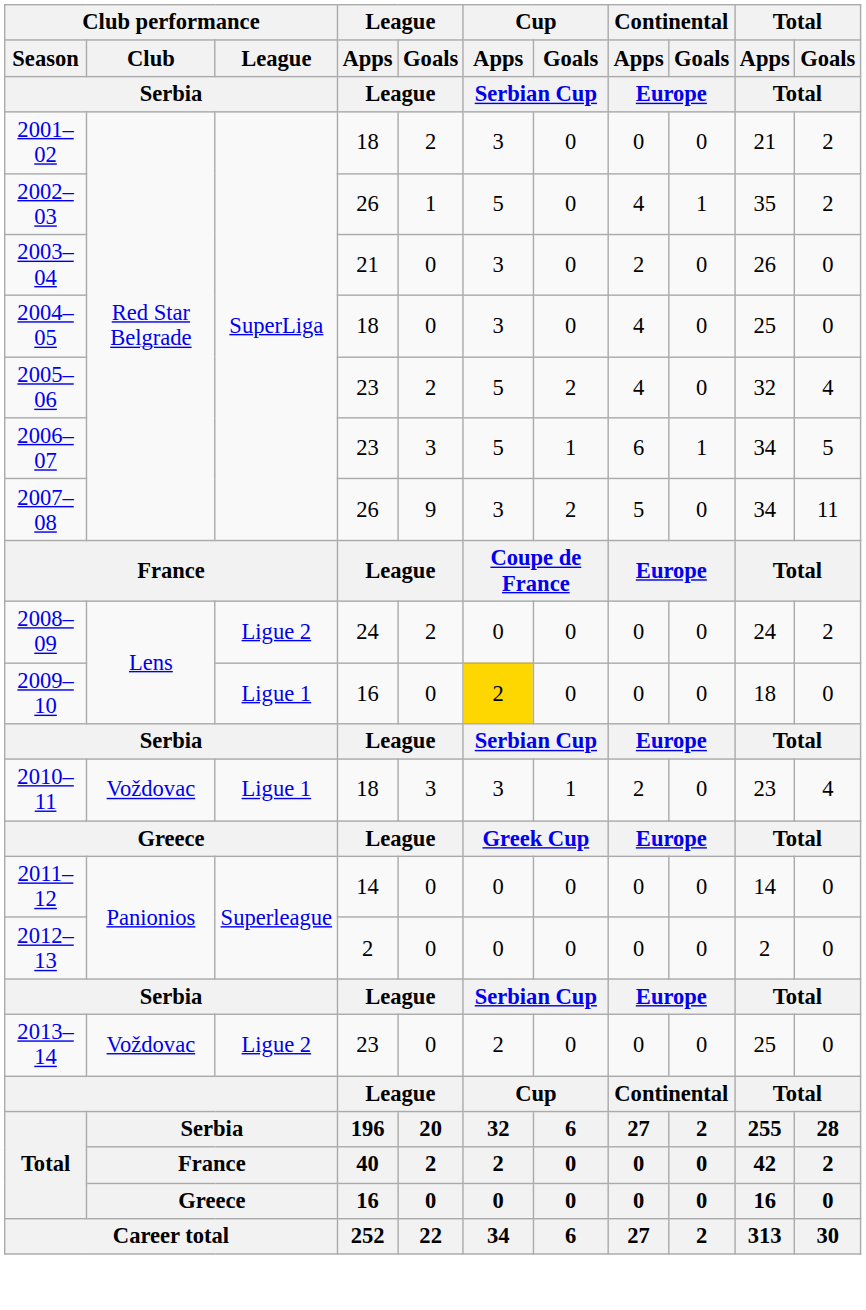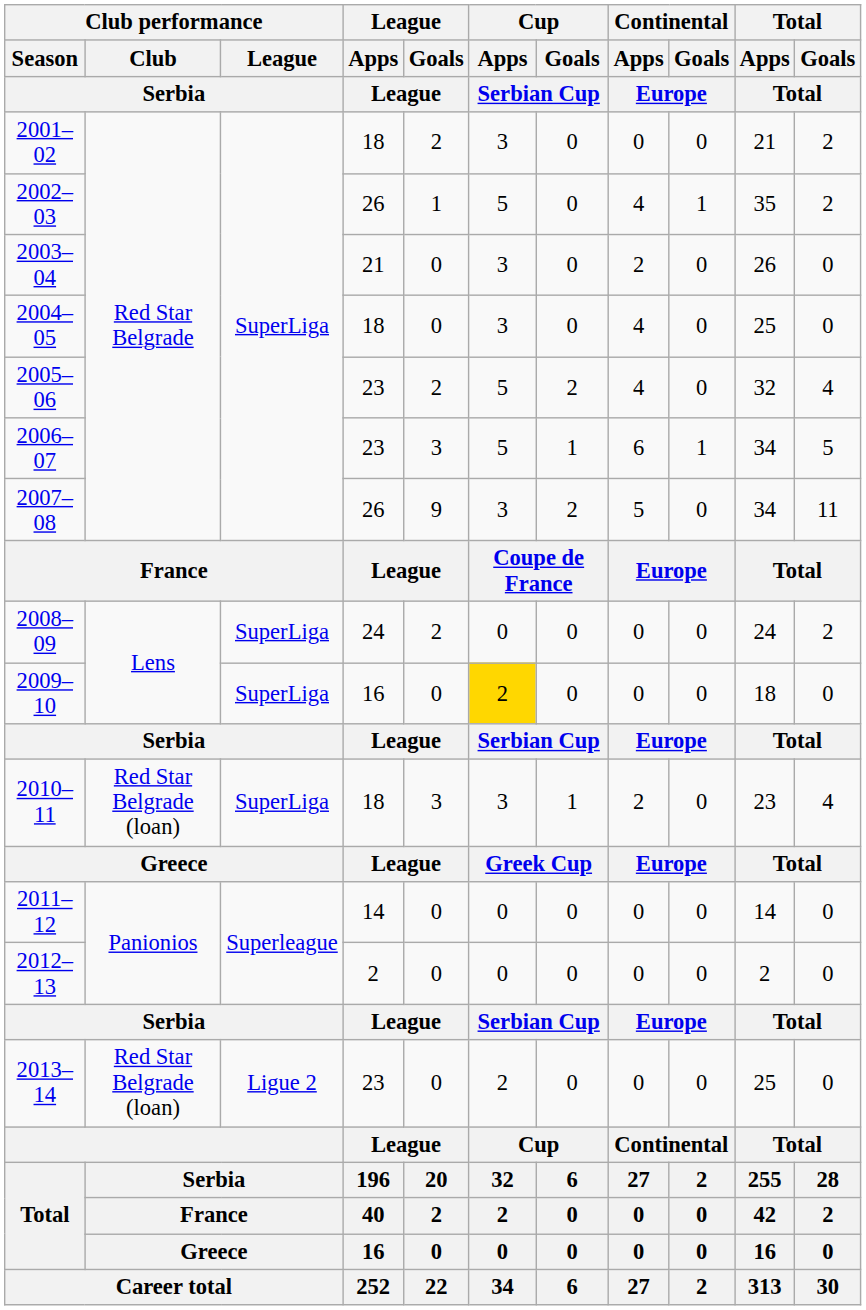 <table class="wikitable" style="text-align:center">
 <tr>
 <th colspan=3>Club performance</th>
 <th colspan=2>League</th>
 <th colspan=2>Cup</th>
 <th colspan=2>Continental</th>
 <th colspan=2>Total</th>
 </tr>
 <tr>
 <th>Season</th>
 <th>Club</th>
 <th>League</th>
 <th>Apps</th>
 <th>Goals</th>
 <th>Apps</th>
 <th>Goals</th>
 <th>Apps</th>
 <th>Goals</th>
 <th>Apps</th>
 <th>Goals</th>
 </tr>
 <tr>
 <th colspan=3>Serbia</th>
 <th colspan=2>League</th>
 <th colspan=2><a href='#'>Serbian Cup</a></th>
 <th colspan=2><a href='#'>Europe</a></th>
 <th colspan=2>Total</th>
 </tr>
 <tr>
 <td><a href='#'>2001–02</a></td>
 <td rowspan="7"><a href='#'>Red Star Belgrade</a></td>
 <td rowspan="7"><a href='#'>SuperLiga</a></td>
 <td>18</td>
 <td>2</td>
 <td>3</td>
 <td>0</td>
 <td>0</td>
 <td>0</td>
 <td>21</td>
 <td>2</td>
 </tr>
 <tr>
 <td><a href='#'>2002–03</a></td>
 <td>26</td>
 <td>1</td>
 <td>5</td>
 <td>0</td>
 <td>4</td>
 <td>1</td>
 <td>35</td>
 <td>2</td>
 </tr>
 <tr>
 <td><a href='#'>2003–04</a></td>
 <td>21</td>
 <td>0</td>
 <td>3</td>
 <td>0</td>
 <td>2</td>
 <td>0</td>
 <td>26</td>
 <td>0</td>
 </tr>
 <tr>
 <td><a href='#'>2004–05</a></td>
 <td>18</td>
 <td>0</td>
 <td>3</td>
 <td>0</td>
 <td>4</td>
 <td>0</td>
 <td>25</td>
 <td>0</td>
 </tr>
 <tr>
 <td><a href='#'>2005–06</a></td>
 <td>23</td>
 <td>2</td>
 <td>5</td>
 <td>2</td>
 <td>4</td>
 <td>0</td>
 <td>32</td>
 <td>4</td>
 </tr>
 <tr>
 <td><a href='#'>2006–07</a></td>
 <td>23</td>
 <td>3</td>
 <td>5</td>
 <td>1</td>
 <td>6</td>
 <td>1</td>
 <td>34</td>
 <td>5</td>
 </tr>
 <tr>
 <td><a href='#'>2007–08</a></td>
 <td>26</td>
 <td>9</td>
 <td>3</td>
 <td>2</td>
 <td>5</td>
 <td>0</td>
 <td>34</td>
 <td>11</td>
 </tr>
 <tr>
 <th colspan=3>France</th>
 <th colspan=2>League</th>
 <th colspan=2><a href='#'>Coupe de France</a></th>
 <th colspan=2><a href='#'>Europe</a></th>
 <th colspan=2>Total</th>
 </tr>
 <tr>
 <td><a href='#'>2008–09</a></td>
 <td rowspan="2"><a href='#'>Lens</a></td>
-<td><a href='#'>Ligue 2</a></td>
+<td rowspan="1"><a href='#'>SuperLiga</a></td>
 <td>24</td>
 <td>2</td>
 <td>0</td>
 <td>0</td>
 <td>0</td>
 <td>0</td>
 <td>24</td>
 <td>2</td>
 </tr>
 <tr>
 <td><a href='#'>2009–10</a></td>
-<td><a href='#'>Ligue 1</a></td>
+<td rowspan="1"><a href='#'>SuperLiga</a></td>
 <td>16</td>
 <td>0</td>
 <td style="background: gold;">2</td>
 <td>0</td>
 <td>0</td>
 <td>0</td>
 <td>18</td>
 <td>0</td>
 </tr>
 <tr>
 <th colspan=3>Serbia</th>
 <th colspan=2>League</th>
 <th colspan=2><a href='#'>Serbian Cup</a></th>
 <th colspan=2><a href='#'>Europe</a></th>
 <th colspan=2>Total</th>
 </tr>
 <tr>
 <td><a href='#'>2010–11</a></td>
-<td rowspan="1"><a href='#'>Voždovac</a></td>
-<td><a href='#'>Ligue 1</a></td>
+<td rowspan="1"><a href='#'>Red Star Belgrade</a> (loan)</td>
+<td rowspan="1"><a href='#'>SuperLiga</a></td>
 <td>18</td>
 <td>3</td>
 <td>3</td>
 <td>1</td>
 <td>2</td>
 <td>0</td>
 <td>23</td>
 <td>4</td>
 </tr>
 <tr>
 <th colspan=3>Greece</th>
 <th colspan=2>League</th>
 <th colspan=2><a href='#'>Greek Cup</a></th>
 <th colspan=2><a href='#'>Europe</a></th>
 <th colspan=2>Total</th>
 </tr>
 <tr>
 <td><a href='#'>2011–12</a></td>
 <td rowspan="2"><a href='#'>Panionios</a></td>
 <td rowspan="2"><a href='#'>Superleague</a></td>
 <td>14</td>
 <td>0</td>
 <td>0</td>
 <td>0</td>
 <td>0</td>
 <td>0</td>
 <td>14</td>
 <td>0</td>
 </tr>
 <tr>
 <td><a href='#'>2012–13</a></td>
 <td>2</td>
 <td>0</td>
 <td>0</td>
 <td>0</td>
 <td>0</td>
 <td>0</td>
 <td>2</td>
 <td>0</td>
 </tr>
 <tr>
 <th colspan=3>Serbia</th>
 <th colspan=2>League</th>
 <th colspan=2><a href='#'>Serbian Cup</a></th>
 <th colspan=2><a href='#'>Europe</a></th>
 <th colspan=2>Total</th>
 </tr>
 <tr>
 <td><a href='#'>2013–14</a></td>
-<td rowspan="1"><a href='#'>Voždovac</a></td>
+<td rowspan="1"><a href='#'>Red Star Belgrade</a> (loan)</td>
 <td><a href='#'>Ligue 2</a></td>
 <td>23</td>
 <td>0</td>
 <td>2</td>
 <td>0</td>
 <td>0</td>
 <td>0</td>
 <td>25</td>
 <td>0</td>
 </tr>
 <tr>
 <th colspan=3></th>
 <th colspan=2>League</th>
 <th colspan=2>Cup</th>
 <th colspan=2>Continental</th>
 <th colspan=2>Total</th>
 </tr>
 <tr>
 <th rowspan=3>Total</th>
 <th colspan=2>Serbia</th>
 <th>196</th>
 <th>20</th>
 <th>32</th>
 <th>6</th>
 <th>27</th>
 <th>2</th>
 <th>255</th>
 <th>28</th>
 </tr>
 <tr>
 <th colspan=2>France</th>
 <th>40</th>
 <th>2</th>
 <th>2</th>
 <th>0</th>
 <th>0</th>
 <th>0</th>
 <th>42</th>
 <th>2</th>
 </tr>
 <tr>
 <th colspan=2>Greece</th>
 <th>16</th>
 <th>0</th>
 <th>0</th>
 <th>0</th>
 <th>0</th>
 <th>0</th>
 <th>16</th>
 <th>0</th>
 </tr>
 <tr>
 <th colspan=3>Career total</th>
 <th>252</th>
 <th>22</th>
 <th>34</th>
 <th>6</th>
 <th>27</th>
 <th>2</th>
 <th>313</th>
 <th>30</th>
 </tr>
 </table>
